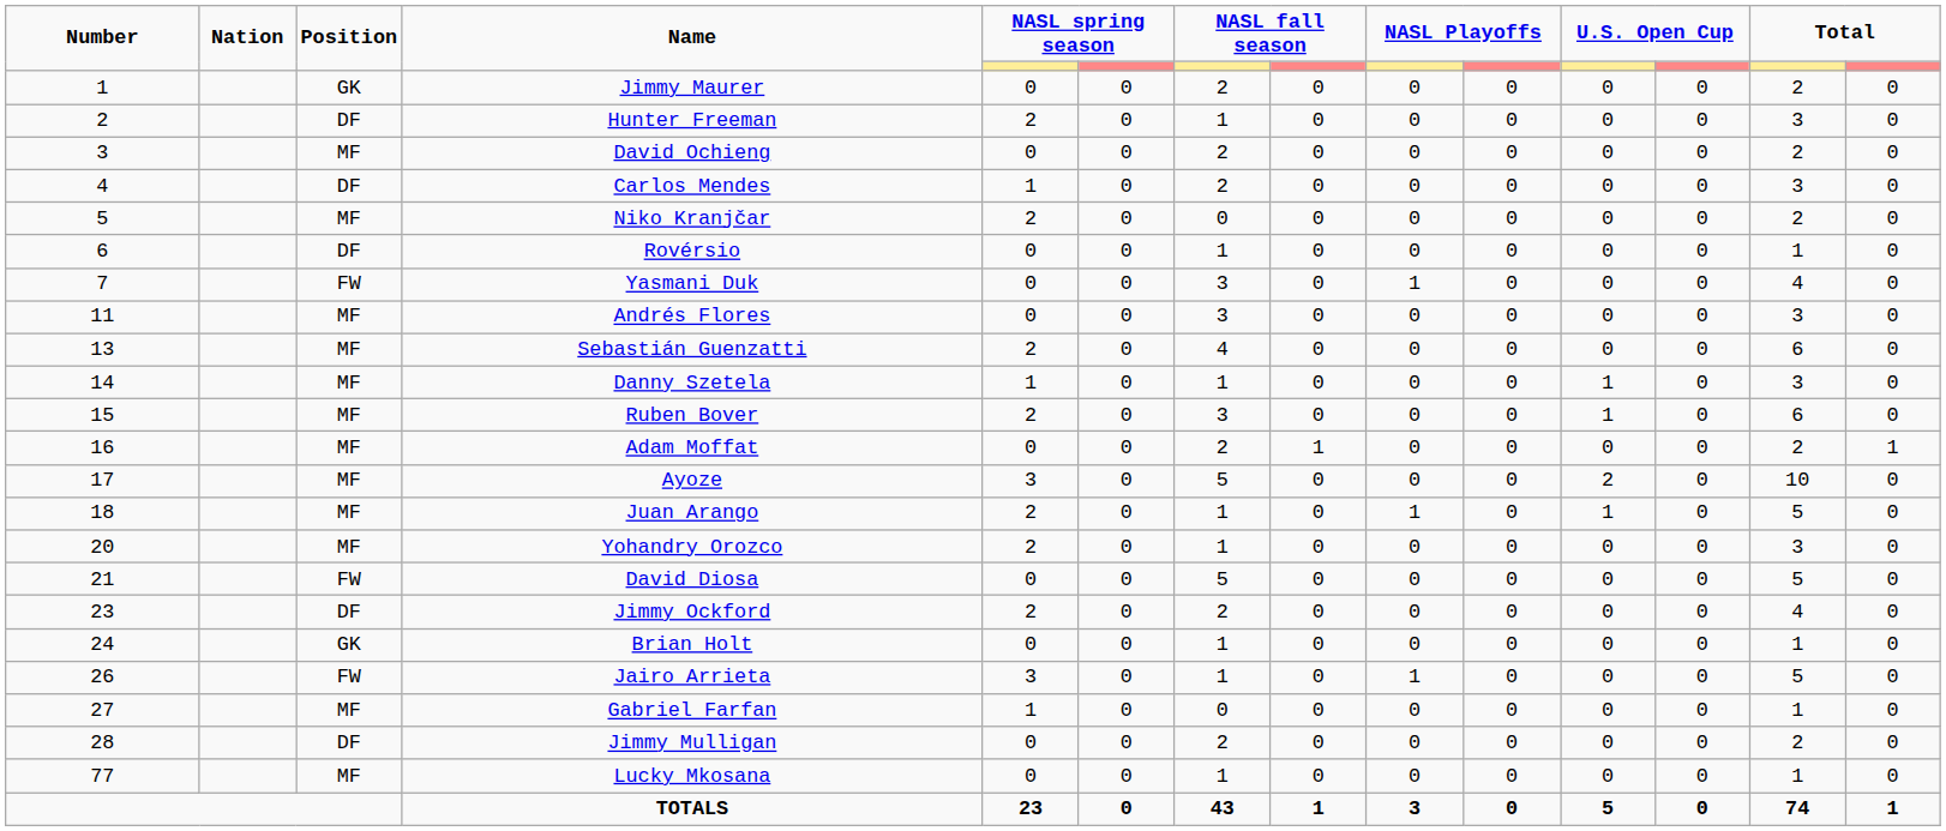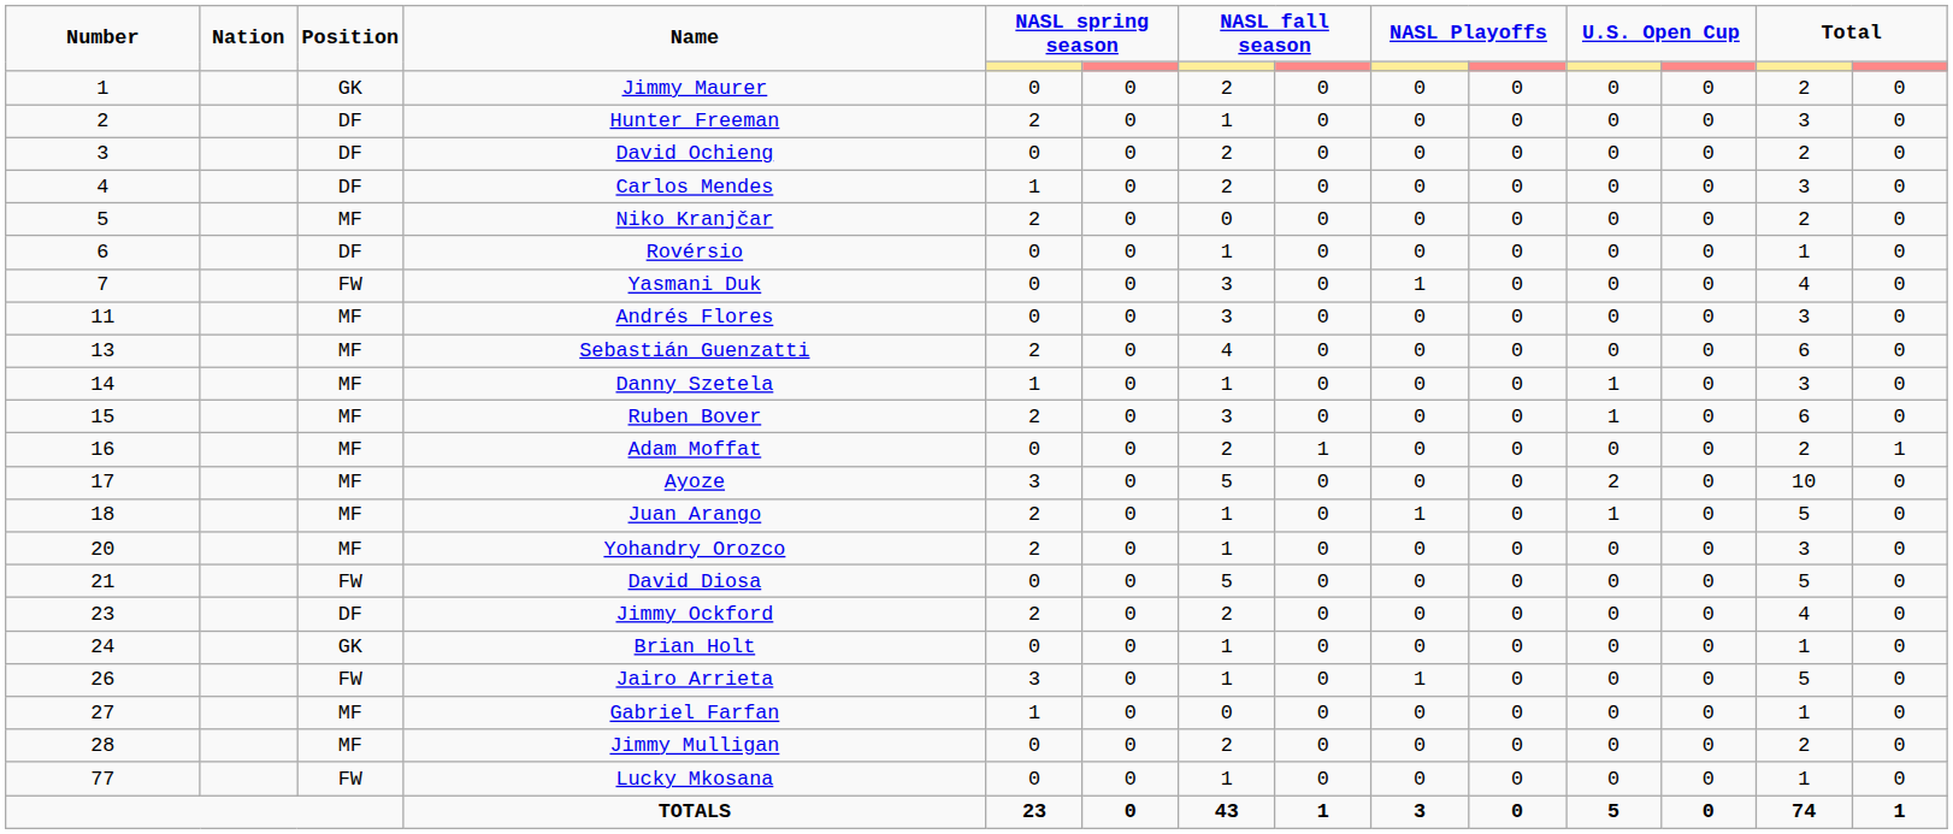 <table class="wikitable" style="text-align:center;">
 <tr>
 <td rowspan="2"  style="width:10%; text-align:center;"><strong>Number</strong></td>
 <td rowspan="2"  style="width:5%; text-align:center;"><strong>Nation</strong></td>
 <td rowspan="2"  style="width:5%; text-align:center;"><strong>Position</strong></td>
 <td rowspan="2"  style="width:30%; text-align:center;"><strong>Name</strong></td>
 <td colspan="2" style="text-align:center;"><strong><a href='#'>NASL spring season</a></strong></td>
 <td colspan="2" style="text-align:center;"><strong><a href='#'>NASL fall season</a></strong></td>
 <td colspan="2" style="text-align:center;"><strong><a href='#'>NASL Playoffs</a></strong></td>
 <td colspan="2" style="text-align:center;"><strong><a href='#'>U.S. Open Cup</a></strong></td>
 <td colspan="2" style="text-align:center;"><strong>Total</strong></td>
 </tr>
 <tr>
 <th style="width:60px; background:#fe9;"></th>
 <th style="width:60px; background:#ff8888;"></th>
 <th style="width:60px; background:#fe9;"></th>
 <th style="width:60px; background:#ff8888;"></th>
 <th style="width:60px; background:#fe9;"></th>
 <th style="width:60px; background:#ff8888;"></th>
 <th style="width:60px; background:#fe9;"></th>
 <th style="width:60px; background:#ff8888;"></th>
 <th style="width:60px; background:#fe9;"></th>
 <th style="width:60px; background:#ff8888;"></th>
 </tr>
 <tr>
 <td>1</td>
 <td></td>
 <td>GK</td>
 <td><a href='#'>Jimmy Maurer</a></td>
 <td>0</td>
 <td>0</td>
 <td>2</td>
 <td>0</td>
 <td>0</td>
 <td>0</td>
 <td>0</td>
 <td>0</td>
 <td>2</td>
 <td>0</td>
 </tr>
 <tr>
 <td>2</td>
 <td></td>
 <td>DF</td>
 <td><a href='#'>Hunter Freeman</a></td>
 <td>2</td>
 <td>0</td>
 <td>1</td>
 <td>0</td>
 <td>0</td>
 <td>0</td>
 <td>0</td>
 <td>0</td>
 <td>3</td>
 <td>0</td>
 </tr>
 <tr>
 <td>3</td>
 <td></td>
-<td>MF</td>
+<td>DF</td>
 <td><a href='#'>David Ochieng</a></td>
 <td>0</td>
 <td>0</td>
 <td>2</td>
 <td>0</td>
 <td>0</td>
 <td>0</td>
 <td>0</td>
 <td>0</td>
 <td>2</td>
 <td>0</td>
 </tr>
 <tr>
 <td>4</td>
 <td></td>
 <td>DF</td>
 <td><a href='#'>Carlos Mendes</a></td>
 <td>1</td>
 <td>0</td>
 <td>2</td>
 <td>0</td>
 <td>0</td>
 <td>0</td>
 <td>0</td>
 <td>0</td>
 <td>3</td>
 <td>0</td>
 </tr>
 <tr>
 <td>5</td>
 <td></td>
 <td>MF</td>
 <td><a href='#'>Niko Kranjčar</a></td>
 <td>2</td>
 <td>0</td>
 <td>0</td>
 <td>0</td>
 <td>0</td>
 <td>0</td>
 <td>0</td>
 <td>0</td>
 <td>2</td>
 <td>0</td>
 </tr>
 <tr>
 <td>6</td>
 <td></td>
 <td>DF</td>
 <td><a href='#'>Rovérsio</a></td>
 <td>0</td>
 <td>0</td>
 <td>1</td>
 <td>0</td>
 <td>0</td>
 <td>0</td>
 <td>0</td>
 <td>0</td>
 <td>1</td>
 <td>0</td>
 </tr>
 <tr>
 <td>7</td>
 <td></td>
 <td>FW</td>
 <td><a href='#'>Yasmani Duk</a></td>
 <td>0</td>
 <td>0</td>
 <td>3</td>
 <td>0</td>
 <td>1</td>
 <td>0</td>
 <td>0</td>
 <td>0</td>
 <td>4</td>
 <td>0</td>
 </tr>
 <tr>
 <td>11</td>
 <td></td>
 <td>MF</td>
 <td><a href='#'>Andrés Flores</a></td>
 <td>0</td>
 <td>0</td>
 <td>3</td>
 <td>0</td>
 <td>0</td>
 <td>0</td>
 <td>0</td>
 <td>0</td>
 <td>3</td>
 <td>0</td>
 </tr>
 <tr>
 <td>13</td>
 <td></td>
 <td>MF</td>
 <td><a href='#'>Sebastián Guenzatti</a></td>
 <td>2</td>
 <td>0</td>
 <td>4</td>
 <td>0</td>
 <td>0</td>
 <td>0</td>
 <td>0</td>
 <td>0</td>
 <td>6</td>
 <td>0</td>
 </tr>
 <tr>
 <td>14</td>
 <td></td>
 <td>MF</td>
 <td><a href='#'>Danny Szetela</a></td>
 <td>1</td>
 <td>0</td>
 <td>1</td>
 <td>0</td>
 <td>0</td>
 <td>0</td>
 <td>1</td>
 <td>0</td>
 <td>3</td>
 <td>0</td>
 </tr>
 <tr>
 <td>15</td>
 <td></td>
 <td>MF</td>
 <td><a href='#'>Ruben Bover</a></td>
 <td>2</td>
 <td>0</td>
 <td>3</td>
 <td>0</td>
 <td>0</td>
 <td>0</td>
 <td>1</td>
 <td>0</td>
 <td>6</td>
 <td>0</td>
 </tr>
 <tr>
 <td>16</td>
 <td></td>
 <td>MF</td>
 <td><a href='#'>Adam Moffat</a></td>
 <td>0</td>
 <td>0</td>
 <td>2</td>
 <td>1</td>
 <td>0</td>
 <td>0</td>
 <td>0</td>
 <td>0</td>
 <td>2</td>
 <td>1</td>
 </tr>
 <tr>
 <td>17</td>
 <td></td>
 <td>MF</td>
 <td><a href='#'>Ayoze</a></td>
 <td>3</td>
 <td>0</td>
 <td>5</td>
 <td>0</td>
 <td>0</td>
 <td>0</td>
 <td>2</td>
 <td>0</td>
 <td>10</td>
 <td>0</td>
 </tr>
 <tr>
 <td>18</td>
 <td></td>
 <td>MF</td>
 <td><a href='#'>Juan Arango</a></td>
 <td>2</td>
 <td>0</td>
 <td>1</td>
 <td>0</td>
 <td>1</td>
 <td>0</td>
 <td>1</td>
 <td>0</td>
 <td>5</td>
 <td>0</td>
 </tr>
 <tr>
 <td>20</td>
 <td></td>
 <td>MF</td>
 <td><a href='#'>Yohandry Orozco</a></td>
 <td>2</td>
 <td>0</td>
 <td>1</td>
 <td>0</td>
 <td>0</td>
 <td>0</td>
 <td>0</td>
 <td>0</td>
 <td>3</td>
 <td>0</td>
 </tr>
 <tr>
 <td>21</td>
 <td></td>
 <td>FW</td>
 <td><a href='#'>David Diosa</a></td>
 <td>0</td>
 <td>0</td>
 <td>5</td>
 <td>0</td>
 <td>0</td>
 <td>0</td>
 <td>0</td>
 <td>0</td>
 <td>5</td>
 <td>0</td>
 </tr>
 <tr>
 <td>23</td>
 <td></td>
 <td>DF</td>
 <td><a href='#'>Jimmy Ockford</a></td>
 <td>2</td>
 <td>0</td>
 <td>2</td>
 <td>0</td>
 <td>0</td>
 <td>0</td>
 <td>0</td>
 <td>0</td>
 <td>4</td>
 <td>0</td>
 </tr>
 <tr>
 <td>24</td>
 <td></td>
 <td>GK</td>
 <td><a href='#'>Brian Holt</a></td>
 <td>0</td>
 <td>0</td>
 <td>1</td>
 <td>0</td>
 <td>0</td>
 <td>0</td>
 <td>0</td>
 <td>0</td>
 <td>1</td>
 <td>0</td>
 </tr>
 <tr>
 <td>26</td>
 <td></td>
 <td>FW</td>
 <td><a href='#'>Jairo Arrieta</a></td>
 <td>3</td>
 <td>0</td>
 <td>1</td>
 <td>0</td>
 <td>1</td>
 <td>0</td>
 <td>0</td>
 <td>0</td>
 <td>5</td>
 <td>0</td>
 </tr>
 <tr>
 <td>27</td>
 <td></td>
 <td>MF</td>
 <td><a href='#'>Gabriel Farfan</a></td>
 <td>1</td>
 <td>0</td>
 <td>0</td>
 <td>0</td>
 <td>0</td>
 <td>0</td>
 <td>0</td>
 <td>0</td>
 <td>1</td>
 <td>0</td>
 </tr>
 <tr>
 <td>28</td>
 <td></td>
-<td>DF</td>
+<td>MF</td>
 <td><a href='#'>Jimmy Mulligan</a></td>
 <td>0</td>
 <td>0</td>
 <td>2</td>
 <td>0</td>
 <td>0</td>
 <td>0</td>
 <td>0</td>
 <td>0</td>
 <td>2</td>
 <td>0</td>
 </tr>
 <tr>
 <td>77</td>
 <td></td>
-<td>MF</td>
+<td>FW</td>
 <td><a href='#'>Lucky Mkosana</a></td>
 <td>0</td>
 <td>0</td>
 <td>1</td>
 <td>0</td>
 <td>0</td>
 <td>0</td>
 <td>0</td>
 <td>0</td>
 <td>1</td>
 <td>0</td>
 </tr>
 <tr>
 <td colspan="3"></td>
 <td><strong>TOTALS</strong></td>
 <td><strong>23</strong></td>
 <td><strong>0</strong></td>
 <td><strong>43</strong></td>
 <td><strong>1</strong></td>
 <td><strong>3</strong></td>
 <td><strong>0</strong></td>
 <td><strong>5</strong></td>
 <td><strong>0</strong></td>
 <td><strong>74</strong></td>
 <td><strong>1</strong></td>
 </tr>
 </table>
